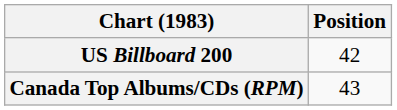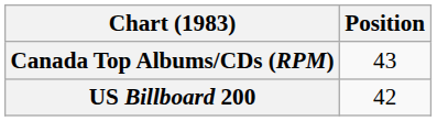 <table class="wikitable plainrowheaders" style="text-align:center">
 <tr>
 <th scope="col">Chart (1983)</th>
 <th scope="col">Position</th>
 </tr>
 <tr>
+<th scope="row">Canada Top Albums/CDs (<em>RPM</em>)</th>
+<td>43</td>
+</tr>
+<tr>
 <th scope="row">US <em>Billboard</em> 200</th>
 <td>42</td>
 </tr>
-<tr>
-<th scope="row">Canada Top Albums/CDs (<em>RPM</em>)</th>
-<td>43</td>
-</tr>
 </table>
